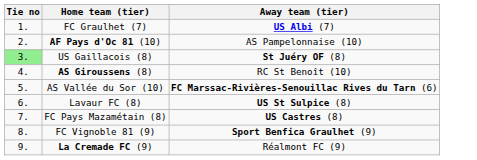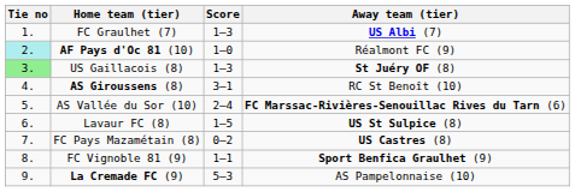 <table class="wikitable" style="text-align: center">
 <tr>
 <th>Tie no</th>
 <th>Home team (tier)</th>
+<th>Score</th>
 <th>Away team (tier)</th>
 </tr>
 <tr>
 <td>1.</td>
 <td>FC Graulhet (7)</td>
+<td>1–3</td>
 <td><strong><a href='#'>US Albi</a></strong> (7)</td>
 </tr>
 <tr>
-<td>2.</td>
+<td style="background: paleturquoise;">2.</td>
 <td><strong>AF Pays d'Oc 81</strong> (10)</td>
-<td>AS Pampelonnaise (10)</td>
+<td>1–0</td>
+<td>Réalmont FC (9)</td>
 </tr>
 <tr>
 <td style="background: lightgreen;">3.</td>
 <td>US Gaillacois (8)</td>
+<td>1–3</td>
 <td><strong>St Juéry OF</strong> (8)</td>
 </tr>
 <tr>
 <td>4.</td>
 <td><strong>AS Giroussens</strong> (8)</td>
+<td>3–1</td>
 <td>RC St Benoît (10)</td>
 </tr>
 <tr>
 <td>5.</td>
 <td>AS Vallée du Sor (10)</td>
+<td>2–4</td>
 <td><strong>FC Marssac-Rivières-Senouillac Rives du Tarn</strong> (6)</td>
 </tr>
 <tr>
 <td>6.</td>
 <td>Lavaur FC (8)</td>
+<td>1–5</td>
 <td><strong>US St Sulpice</strong> (8)</td>
 </tr>
 <tr>
 <td>7.</td>
 <td>FC Pays Mazamétain (8)</td>
+<td>0–2</td>
 <td><strong>US Castres</strong> (8)</td>
 </tr>
 <tr>
 <td>8.</td>
 <td>FC Vignoble 81 (9)</td>
+<td>1–1 </td>
 <td><strong>Sport Benfica Graulhet</strong> (9)</td>
 </tr>
 <tr>
 <td>9.</td>
 <td><strong>La Cremade FC</strong> (9)</td>
-<td>Réalmont FC (9)</td>
+<td>5–3</td>
+<td>AS Pampelonnaise (10)</td>
 </tr>
 </table>
